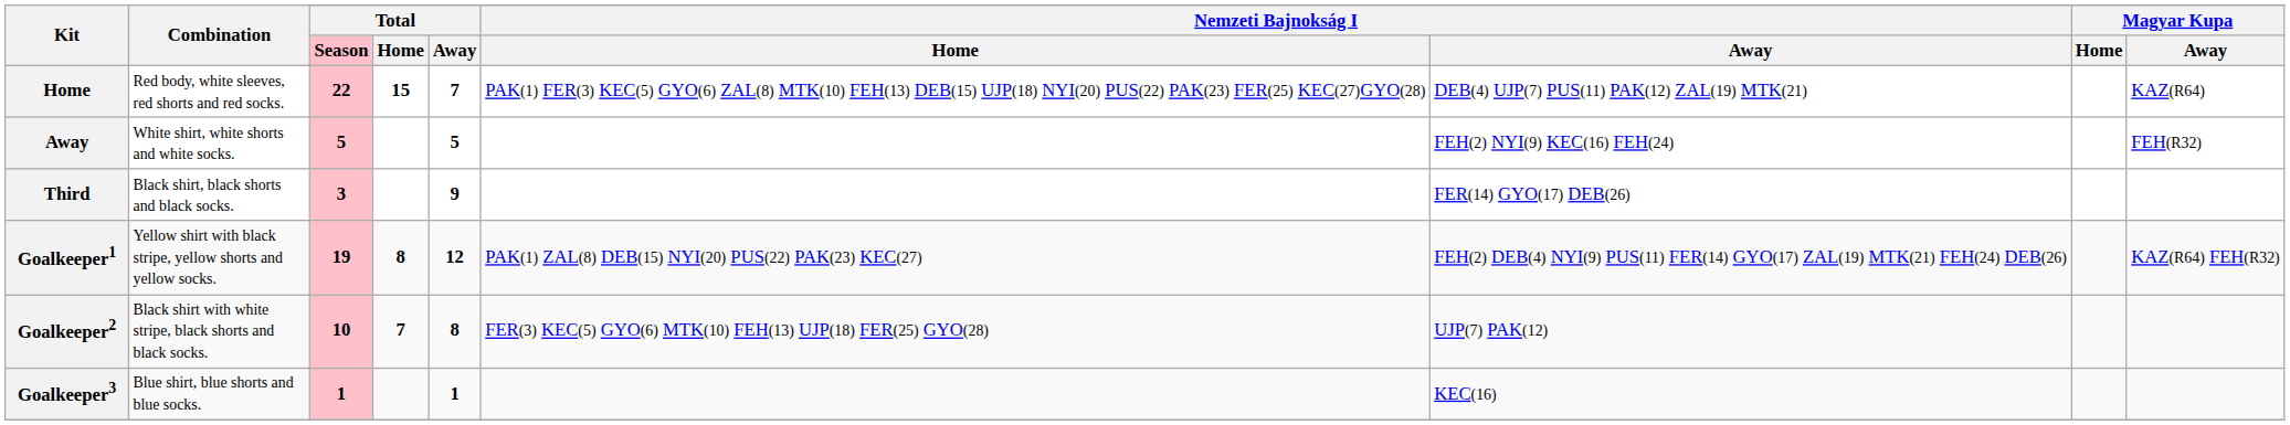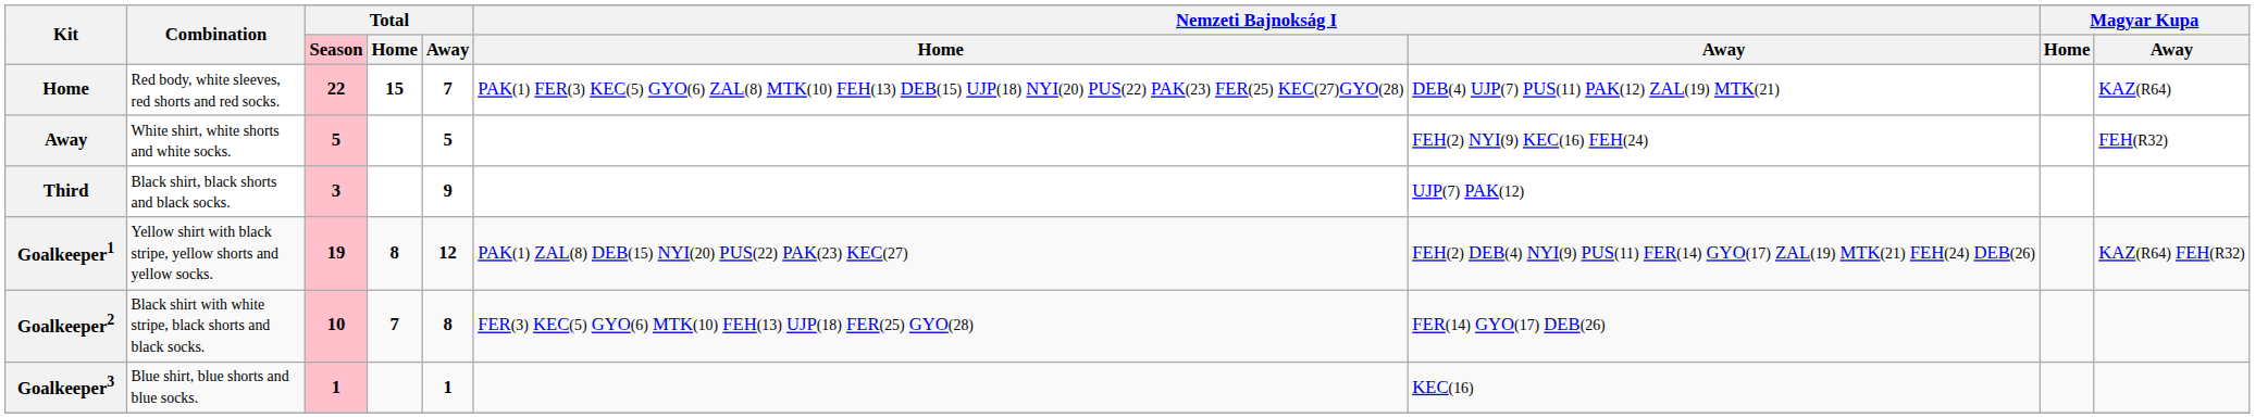 <table class="wikitable" style="font-size:80%;">
 <tr>
 <th rowspan="3" width="80">Kit</th>
 <th rowspan="3" width="120">Combination</th>
 </tr>
 <tr>
 <th colspan="3">Total</th>
 <th colspan="2"><a href='#'>Nemzeti Bajnokság I</a></th>
 <th colspan="2"><a href='#'>Magyar Kupa</a></th>
 </tr>
 <tr>
 <td bgcolor="#FFC0CB" align="center"><strong>Season</strong></td>
 <th>Home</th>
 <th>Away</th>
 <th>Home</th>
 <th>Away</th>
 <th>Home</th>
 <th>Away</th>
 </tr>
 <tr bgcolor="white">
 <th>Home</th>
 <td><small>Red body, white sleeves, red shorts and red socks.</small></td>
 <td bgcolor="#FFC0CB" align="center"><strong>22</strong> </td>
 <td align="center"><strong>15</strong> </td>
 <td align="center"><strong>7</strong> </td>
 <td><a href='#'>PAK</a><small>(1)</small> <a href='#'>FER</a><small>(3)</small> <a href='#'>KEC</a><small>(5)</small> <a href='#'>GYO</a><small>(6)</small> <a href='#'>ZAL</a><small>(8)</small> <a href='#'>MTK</a><small>(10)</small> <a href='#'>FEH</a><small>(13)</small> <a href='#'>DEB</a><small>(15)</small> <a href='#'>UJP</a><small>(18)</small> <a href='#'>NYI</a><small>(20)</small> <a href='#'>PUS</a><small>(22)</small> <a href='#'>PAK</a><small>(23)</small> <a href='#'>FER</a><small>(25)</small> <a href='#'>KEC</a><small>(27)</small><a href='#'>GYO</a><small>(28)</small> </td>
 <td><a href='#'>DEB</a><small>(4)</small> <a href='#'>UJP</a><small>(7)</small> <a href='#'>PUS</a><small>(11)</small> <a href='#'>PAK</a><small>(12)</small> <a href='#'>ZAL</a><small>(19)</small> <a href='#'>MTK</a><small>(21)</small> </td>
 <td></td>
 <td><a href='#'>KAZ</a><small>(R64)</small> </td>
 </tr>
 <tr bgcolor="white">
 <th>Away</th>
 <td><small>White shirt, white shorts and white socks.</small></td>
 <td bgcolor="#FFC0CB" align="center"><strong>5</strong> </td>
 <td align="center"><strong> </strong> </td>
 <td align="center"><strong>5</strong> </td>
 <td></td>
 <td><a href='#'>FEH</a><small>(2)</small> <a href='#'>NYI</a><small>(9)</small> <a href='#'>KEC</a><small>(16)</small> <a href='#'>FEH</a><small>(24)</small> </td>
 <td></td>
 <td><a href='#'>FEH</a><small>(R32)</small> </td>
 </tr>
 <tr bgcolor="white">
 <th>Third</th>
 <td><small>Black shirt, black shorts and black socks.</small></td>
 <td bgcolor="#FFC0CB" align="center"><strong>3</strong> </td>
 <td align="center"><strong> </strong> </td>
 <td align="center"><strong>9</strong> </td>
 <td></td>
-<td><a href='#'>FER</a><small>(14)</small> <a href='#'>GYO</a><small>(17)</small> <a href='#'>DEB</a><small>(26)</small> </td>
+<td><a href='#'>UJP</a><small>(7)</small> <a href='#'>PAK</a><small>(12)</small> </td>
 <td></td>
 <td></td>
 </tr>
 <tr>
 <th>Goalkeeper<sup>1</sup></th>
 <td><small>Yellow shirt with black stripe, yellow shorts and yellow socks.</small></td>
 <td bgcolor="#FFC0CB" align="center"><strong>19</strong> </td>
 <td align="center"><strong>8</strong> </td>
 <td align="center"><strong>12</strong> </td>
 <td><a href='#'>PAK</a><small>(1)</small> <a href='#'>ZAL</a><small>(8)</small> <a href='#'>DEB</a><small>(15)</small> <a href='#'>NYI</a><small>(20)</small> <a href='#'>PUS</a><small>(22)</small> <a href='#'>PAK</a><small>(23)</small> <a href='#'>KEC</a><small>(27)</small> </td>
 <td><a href='#'>FEH</a><small>(2)</small> <a href='#'>DEB</a><small>(4)</small> <a href='#'>NYI</a><small>(9)</small> <a href='#'>PUS</a><small>(11)</small> <a href='#'>FER</a><small>(14)</small> <a href='#'>GYO</a><small>(17)</small> <a href='#'>ZAL</a><small>(19)</small> <a href='#'>MTK</a><small>(21)</small> <a href='#'>FEH</a><small>(24)</small> <a href='#'>DEB</a><small>(26)</small> </td>
 <td></td>
 <td><a href='#'>KAZ</a><small>(R64)</small> <a href='#'>FEH</a><small>(R32)</small> </td>
 </tr>
 <tr>
 <th>Goalkeeper<sup>2</sup></th>
 <td><small>Black shirt with white stripe, black shorts and black socks.</small></td>
 <td bgcolor="#FFC0CB" align="center"><strong>10</strong> </td>
 <td align="center"><strong>7</strong> </td>
 <td align="center"><strong>8</strong> </td>
 <td><a href='#'>FER</a><small>(3)</small> <a href='#'>KEC</a><small>(5)</small> <a href='#'>GYO</a><small>(6)</small> <a href='#'>MTK</a><small>(10)</small> <a href='#'>FEH</a><small>(13)</small> <a href='#'>UJP</a><small>(18)</small> <a href='#'>FER</a><small>(25)</small> <a href='#'>GYO</a><small>(28)</small> </td>
-<td><a href='#'>UJP</a><small>(7)</small> <a href='#'>PAK</a><small>(12)</small> </td>
+<td><a href='#'>FER</a><small>(14)</small> <a href='#'>GYO</a><small>(17)</small> <a href='#'>DEB</a><small>(26)</small> </td>
 <td></td>
 <td></td>
 </tr>
 <tr>
 <th>Goalkeeper<sup>3</sup></th>
 <td><small>Blue shirt, blue shorts and blue socks.</small></td>
 <td bgcolor="#FFC0CB" align="center"><strong>1</strong> </td>
 <td align="center"><strong> </strong> </td>
 <td align="center"><strong>1</strong> </td>
 <td></td>
 <td><a href='#'>KEC</a><small>(16)</small> </td>
 <td></td>
 <td></td>
 </tr>
 <tr>
 </tr>
 </table>
